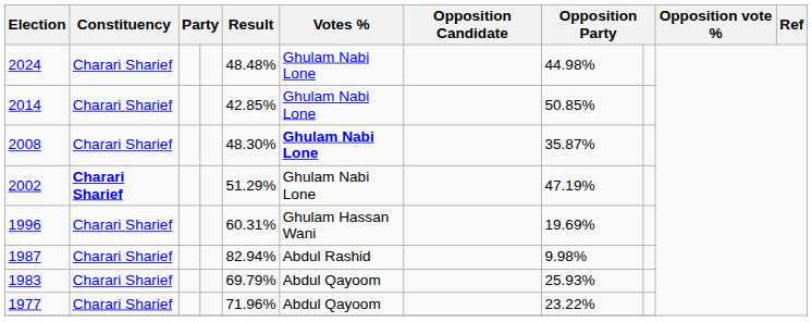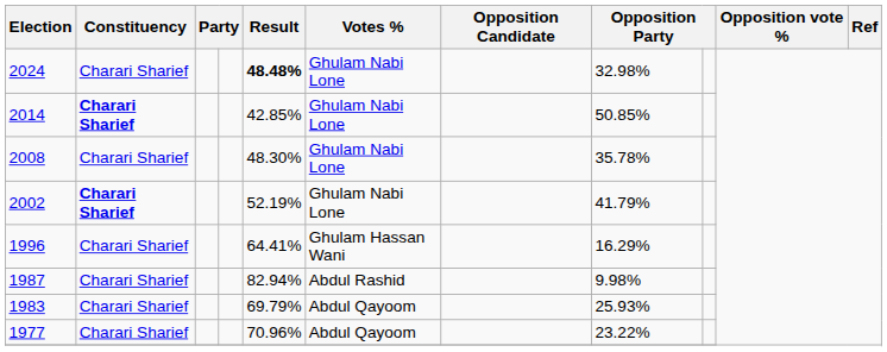 <table class="wikitable sortable">
 <tr>
 <th>Election</th>
 <th>Constituency</th>
 <th colspan="2">Party</th>
 <th>Result</th>
 <th>Votes %</th>
 <th>Opposition Candidate</th>
 <th colspan="2">Opposition Party</th>
 <th>Opposition vote %</th>
 <th>Ref</th>
 </tr>
 <tr>
 <td><a href='#'>2024</a></td>
 <td><a href='#'>Charari Sharief</a></td>
 <td></td>
 <td></td>
-<td>48.48%</td>
+<td><strong>48.48%</strong></td>
 <td><a href='#'>Ghulam Nabi Lone</a></td>
 <td></td>
-<td>44.98%</td>
+<td>32.98%</td>
 <td></td>
 </tr>
 <tr>
 <td><a href='#'>2014</a></td>
-<td><a href='#'>Charari Sharief</a></td>
+<td><strong><a href='#'>Charari Sharief</a></strong></td>
 <td></td>
 <td></td>
 <td>42.85%</td>
 <td><a href='#'>Ghulam Nabi Lone</a></td>
 <td></td>
 <td>50.85%</td>
 <td></td>
 </tr>
 <tr>
 <td><a href='#'>2008</a></td>
 <td><a href='#'>Charari Sharief</a></td>
 <td></td>
 <td></td>
 <td>48.30%</td>
-<td><strong><a href='#'>Ghulam Nabi Lone</a></strong></td>
+<td><a href='#'>Ghulam Nabi Lone</a></td>
 <td></td>
-<td>35.87%</td>
+<td>35.78%</td>
 <td></td>
 </tr>
 <tr>
 <td><a href='#'>2002</a></td>
 <td><strong><a href='#'>Charari Sharief</a></strong></td>
 <td></td>
 <td></td>
-<td>51.29%</td>
+<td>52.19%</td>
 <td>Ghulam Nabi Lone</td>
 <td></td>
-<td>47.19%</td>
+<td>41.79%</td>
 <td></td>
 </tr>
 <tr>
 <td><a href='#'>1996</a></td>
 <td><a href='#'>Charari Sharief</a></td>
 <td></td>
 <td></td>
-<td>60.31%</td>
+<td>64.41%</td>
 <td>Ghulam Hassan Wani</td>
 <td></td>
-<td>19.69%</td>
+<td>16.29%</td>
 <td></td>
 </tr>
 <tr>
 <td><a href='#'>1987</a></td>
 <td><a href='#'>Charari Sharief</a></td>
 <td></td>
 <td></td>
 <td>82.94%</td>
 <td>Abdul Rashid</td>
 <td></td>
 <td>9.98%</td>
 <td></td>
 </tr>
 <tr>
 <td><a href='#'>1983</a></td>
 <td><a href='#'>Charari Sharief</a></td>
 <td></td>
 <td></td>
 <td>69.79%</td>
 <td>Abdul Qayoom</td>
 <td></td>
 <td>25.93%</td>
 <td></td>
 </tr>
 <tr>
 <td><a href='#'>1977</a></td>
 <td><a href='#'>Charari Sharief</a></td>
 <td></td>
 <td></td>
-<td>71.96%</td>
+<td>70.96%</td>
 <td>Abdul Qayoom</td>
 <td></td>
 <td>23.22%</td>
 <td></td>
 </tr>
 <tr>
 </tr>
 </table>
